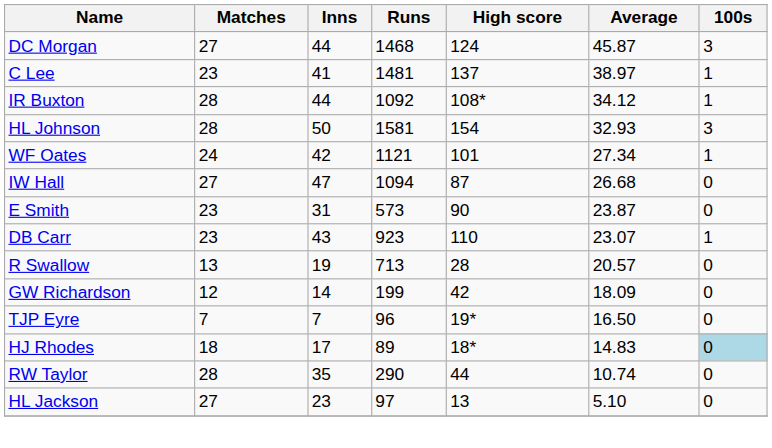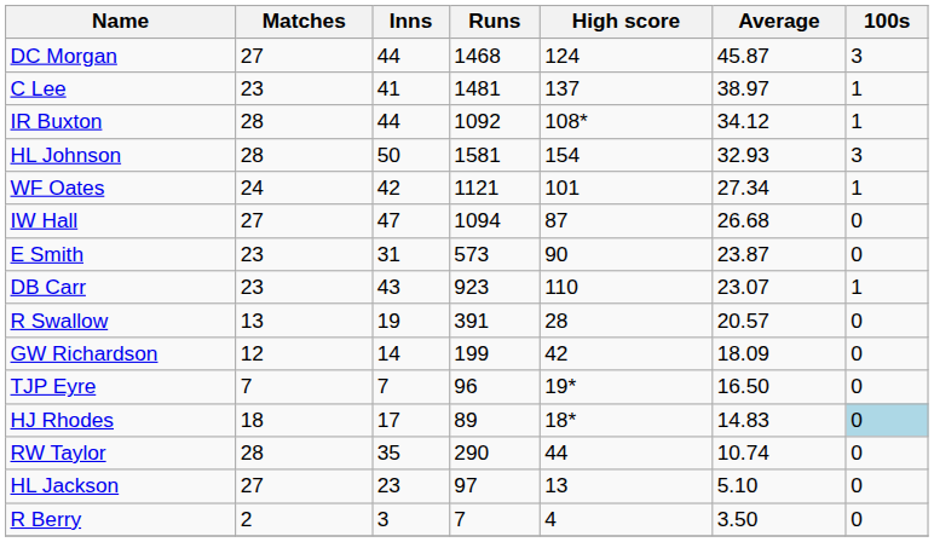 <table class="wikitable sortable" width="80%">
 <tr bgcolor="#efefef">
 <th>Name</th>
 <th>Matches</th>
 <th>Inns</th>
 <th>Runs</th>
 <th>High score</th>
 <th>Average</th>
 <th>100s</th>
 </tr>
 <tr>
 <td><a href='#'>DC Morgan</a></td>
 <td>27</td>
 <td>44</td>
 <td>1468</td>
 <td>124</td>
 <td>45.87</td>
 <td>3</td>
 </tr>
 <tr>
 <td><a href='#'>C Lee</a></td>
 <td>23</td>
 <td>41</td>
 <td>1481</td>
 <td>137</td>
 <td>38.97</td>
 <td>1</td>
 </tr>
 <tr>
 <td><a href='#'>IR Buxton</a></td>
 <td>28</td>
 <td>44</td>
 <td>1092</td>
 <td>108*</td>
 <td>34.12</td>
 <td>1</td>
 </tr>
 <tr>
 <td><a href='#'>HL Johnson</a></td>
 <td>28</td>
 <td>50</td>
 <td>1581</td>
 <td>154</td>
 <td>32.93</td>
 <td>3</td>
 </tr>
 <tr>
 <td><a href='#'>WF Oates</a></td>
 <td>24</td>
 <td>42</td>
 <td>1121</td>
 <td>101</td>
 <td>27.34</td>
 <td>1</td>
 </tr>
 <tr>
 <td><a href='#'>IW Hall</a></td>
 <td>27</td>
 <td>47</td>
 <td>1094</td>
 <td>87</td>
 <td>26.68</td>
 <td>0</td>
 </tr>
 <tr>
 <td><a href='#'>E Smith</a></td>
 <td>23</td>
 <td>31</td>
 <td>573</td>
 <td>90</td>
 <td>23.87</td>
 <td>0</td>
 </tr>
 <tr>
 <td><a href='#'>DB Carr</a></td>
 <td>23</td>
 <td>43</td>
 <td>923</td>
 <td>110</td>
 <td>23.07</td>
 <td>1</td>
 </tr>
 <tr>
 <td><a href='#'>R Swallow</a></td>
 <td>13</td>
 <td>19</td>
-<td>713</td>
+<td>391</td>
 <td>28</td>
 <td>20.57</td>
 <td>0</td>
 </tr>
 <tr>
 <td><a href='#'>GW Richardson</a></td>
 <td>12</td>
 <td>14</td>
 <td>199</td>
 <td>42</td>
 <td>18.09</td>
 <td>0</td>
 </tr>
 <tr>
 <td><a href='#'>TJP Eyre</a></td>
 <td>7</td>
 <td>7</td>
 <td>96</td>
 <td>19*</td>
 <td>16.50</td>
 <td>0</td>
 </tr>
 <tr>
 <td><a href='#'>HJ Rhodes</a></td>
 <td>18</td>
 <td>17</td>
 <td>89</td>
 <td>18*</td>
 <td>14.83</td>
 <td style="background: lightblue;">0</td>
 </tr>
 <tr>
 <td><a href='#'>RW Taylor</a></td>
 <td>28</td>
 <td>35</td>
 <td>290</td>
 <td>44</td>
 <td>10.74</td>
 <td>0</td>
 </tr>
 <tr>
 <td><a href='#'>HL Jackson</a></td>
 <td>27</td>
 <td>23</td>
 <td>97</td>
 <td>13</td>
 <td>5.10</td>
 <td>0</td>
 </tr>
 <tr>
+<td><a href='#'>R Berry</a></td>
+<td>2</td>
+<td>3</td>
+<td>7</td>
+<td>4</td>
+<td>3.50</td>
+<td>0<br></td>
+</tr>
+<tr>
 </tr>
 </table>
